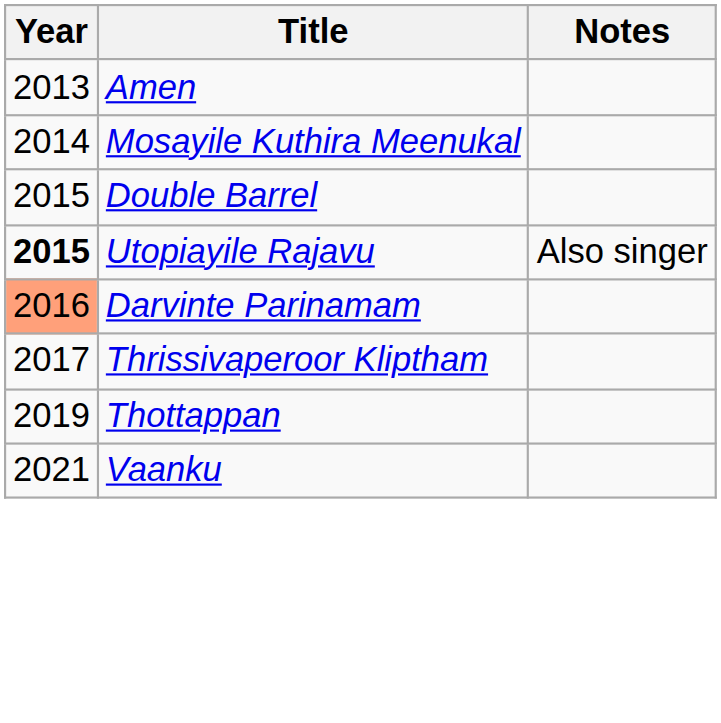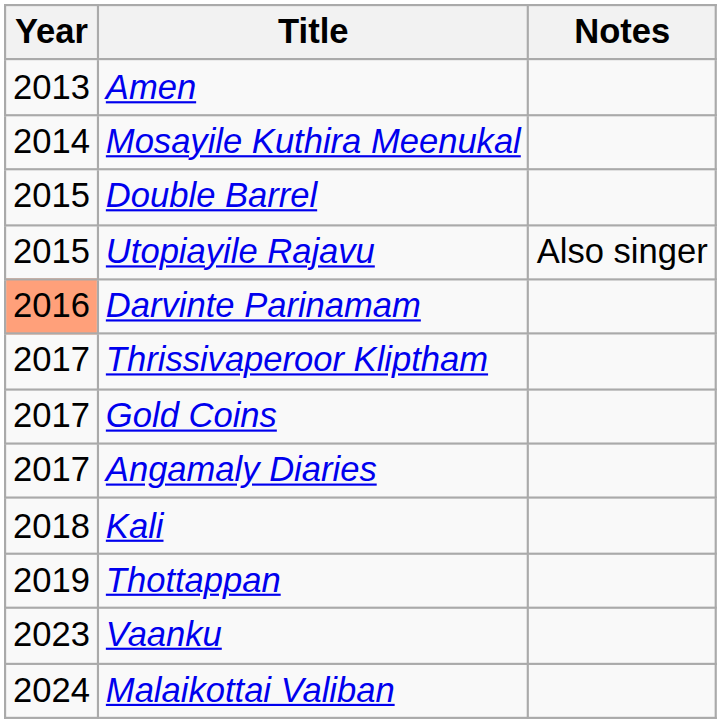 <table class="wikitable sortable">
 <tr>
 <th>Year</th>
 <th>Title</th>
 <th>Notes</th>
 </tr>
 <tr>
 <td>2013</td>
 <td><em><a href='#'>Amen</a></em></td>
 <td></td>
 </tr>
 <tr>
 <td>2014</td>
 <td><em><a href='#'>Mosayile Kuthira Meenukal</a></em></td>
 <td></td>
 </tr>
 <tr>
 <td>2015</td>
 <td><em><a href='#'>Double Barrel</a></em></td>
 <td></td>
 </tr>
 <tr>
-<td><strong>2015</strong></td>
+<td>2015</td>
 <td><em><a href='#'>Utopiayile Rajavu</a></em></td>
 <td>Also singer</td>
 </tr>
 <tr>
 <td style="background: lightsalmon;">2016</td>
 <td><em><a href='#'>Darvinte Parinamam</a></em></td>
 <td></td>
 </tr>
 <tr>
 <td>2017</td>
 <td><em><a href='#'>Thrissivaperoor Kliptham</a></em></td>
 <td></td>
 </tr>
 <tr>
+<td>2017</td>
+<td><em><a href='#'>Gold Coins</a></em></td>
+<td></td>
+</tr>
+<tr>
+<td>2017</td>
+<td><em><a href='#'>Angamaly Diaries</a></em></td>
+<td></td>
+</tr>
+<tr>
+<td>2018</td>
+<td><em><a href='#'>Kali</a></em></td>
+<td></td>
+</tr>
+<tr>
 <td>2019</td>
 <td><em><a href='#'>Thottappan</a></em></td>
 <td></td>
 </tr>
 <tr>
-<td>2021</td>
+<td>2023</td>
 <td><em><a href='#'>Vaanku</a></em></td>
 <td></td>
 </tr>
+<tr>
+<td>2024</td>
+<td><em><a href='#'>Malaikottai Valiban</a></em></td>
+<td></td>
+</tr>
 </table>
